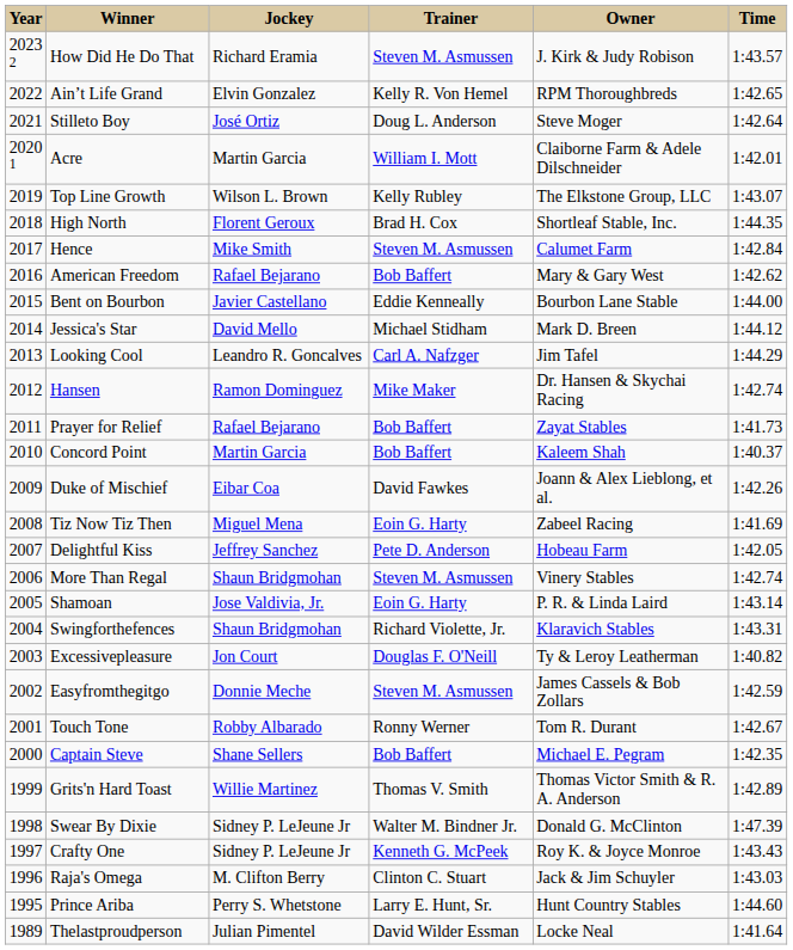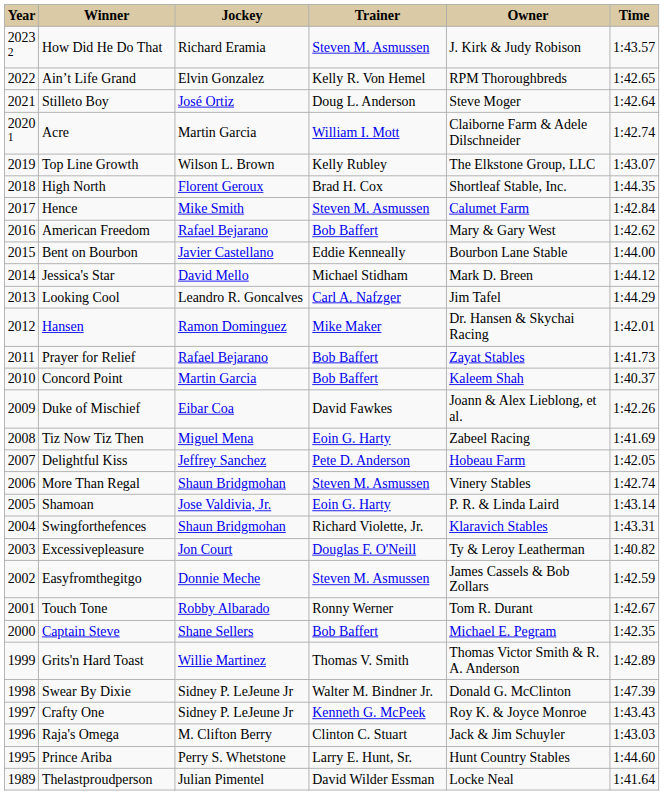 <table class="wikitable sortable">
 <tr>
 <th style="background-color:#DACAA5; width:30px">Year<br></th>
 <th style="background-color:#DACAA5; width:149px">Winner<br></th>
 <th style="background-color:#DACAA5; width:147px">Jockey<br></th>
 <th style="background-color:#DACAA5; width:150px">Trainer<br></th>
 <th style="background-color:#DACAA5; width:181px">Owner<br></th>
 <th style="background-color:#DACAA5">Time</th>
 </tr>
 <tr>
 <td>2023 <sup>2</sup></td>
 <td>How Did He Do That</td>
 <td>Richard Eramia</td>
 <td><a href='#'>Steven M. Asmussen</a></td>
 <td>J. Kirk & Judy Robison</td>
 <td>1:43.57</td>
 </tr>
 <tr>
 <td>2022</td>
 <td>Ain’t Life Grand</td>
 <td>Elvin Gonzalez</td>
 <td>Kelly R. Von Hemel</td>
 <td>RPM Thoroughbreds</td>
 <td>1:42.65</td>
 </tr>
 <tr>
 <td>2021</td>
 <td>Stilleto Boy</td>
 <td><a href='#'>José Ortiz</a></td>
 <td>Doug L. Anderson</td>
 <td>Steve Moger</td>
 <td>1:42.64</td>
 </tr>
 <tr>
 <td>2020 <sup>1</sup></td>
 <td>Acre</td>
 <td>Martin Garcia</td>
 <td><a href='#'>William I. Mott</a></td>
 <td>Claiborne Farm & Adele Dilschneider</td>
-<td>1:42.01</td>
+<td>1:42.74</td>
 </tr>
 <tr>
 <td>2019</td>
 <td>Top Line Growth</td>
 <td>Wilson L. Brown</td>
 <td>Kelly Rubley</td>
 <td>The Elkstone Group, LLC</td>
 <td>1:43.07</td>
 </tr>
 <tr>
 <td>2018</td>
 <td>High North</td>
 <td><a href='#'>Florent Geroux</a></td>
 <td>Brad H. Cox</td>
 <td>Shortleaf Stable, Inc.</td>
 <td>1:44.35</td>
 </tr>
 <tr>
 <td>2017</td>
 <td>Hence</td>
 <td><a href='#'>Mike Smith</a></td>
 <td><a href='#'>Steven M. Asmussen</a></td>
 <td><a href='#'>Calumet Farm</a></td>
 <td>1:42.84</td>
 </tr>
 <tr>
 <td>2016</td>
 <td>American Freedom</td>
 <td><a href='#'>Rafael Bejarano</a></td>
 <td><a href='#'>Bob Baffert</a></td>
 <td>Mary & Gary West</td>
 <td>1:42.62</td>
 </tr>
 <tr>
 <td>2015</td>
 <td>Bent on Bourbon</td>
 <td><a href='#'>Javier Castellano</a></td>
 <td>Eddie Kenneally</td>
 <td>Bourbon Lane Stable</td>
 <td>1:44.00</td>
 </tr>
 <tr>
 <td>2014</td>
 <td>Jessica's Star</td>
 <td><a href='#'>David Mello</a></td>
 <td>Michael Stidham</td>
 <td>Mark D. Breen</td>
 <td>1:44.12</td>
 </tr>
 <tr>
 <td>2013</td>
 <td>Looking Cool</td>
 <td>Leandro R. Goncalves</td>
 <td><a href='#'>Carl A. Nafzger</a></td>
 <td>Jim Tafel</td>
 <td>1:44.29</td>
 </tr>
 <tr>
 <td>2012</td>
 <td><a href='#'>Hansen</a></td>
 <td><a href='#'>Ramon Dominguez</a></td>
 <td><a href='#'>Mike Maker</a></td>
 <td>Dr. Hansen & Skychai Racing</td>
-<td>1:42.74</td>
+<td>1:42.01</td>
 </tr>
 <tr>
 <td>2011</td>
 <td>Prayer for Relief</td>
 <td><a href='#'>Rafael Bejarano</a></td>
 <td><a href='#'>Bob Baffert</a></td>
 <td><a href='#'>Zayat Stables</a></td>
 <td>1:41.73</td>
 </tr>
 <tr>
 <td>2010</td>
 <td>Concord Point</td>
 <td><a href='#'>Martin Garcia</a></td>
 <td><a href='#'>Bob Baffert</a></td>
 <td><a href='#'>Kaleem Shah</a></td>
 <td>1:40.37</td>
 </tr>
 <tr>
 <td>2009</td>
 <td>Duke of Mischief</td>
 <td><a href='#'>Eibar Coa</a></td>
 <td>David Fawkes</td>
 <td>Joann & Alex Lieblong, et al.</td>
 <td>1:42.26</td>
 </tr>
 <tr>
 <td>2008</td>
 <td>Tiz Now Tiz Then</td>
 <td><a href='#'>Miguel Mena</a></td>
 <td><a href='#'>Eoin G. Harty</a></td>
 <td>Zabeel Racing</td>
 <td>1:41.69</td>
 </tr>
 <tr>
 <td>2007</td>
 <td>Delightful Kiss</td>
 <td><a href='#'>Jeffrey Sanchez</a></td>
 <td><a href='#'>Pete D. Anderson</a></td>
 <td><a href='#'>Hobeau Farm</a></td>
 <td>1:42.05</td>
 </tr>
 <tr>
 <td>2006</td>
 <td>More Than Regal</td>
 <td><a href='#'>Shaun Bridgmohan</a></td>
 <td><a href='#'>Steven M. Asmussen</a></td>
 <td>Vinery Stables</td>
 <td>1:42.74</td>
 </tr>
 <tr>
 <td>2005</td>
 <td>Shamoan</td>
 <td><a href='#'>Jose Valdivia, Jr.</a></td>
 <td><a href='#'>Eoin G. Harty</a></td>
 <td>P. R. & Linda Laird</td>
 <td>1:43.14</td>
 </tr>
 <tr>
 <td>2004</td>
 <td>Swingforthefences</td>
 <td><a href='#'>Shaun Bridgmohan</a></td>
 <td>Richard Violette, Jr.</td>
 <td><a href='#'>Klaravich Stables</a></td>
 <td>1:43.31</td>
 </tr>
 <tr>
 <td>2003</td>
 <td>Excessivepleasure</td>
 <td><a href='#'>Jon Court</a></td>
 <td><a href='#'>Douglas F. O'Neill</a></td>
 <td>Ty & Leroy Leatherman</td>
 <td>1:40.82</td>
 </tr>
 <tr>
 <td>2002</td>
 <td>Easyfromthegitgo</td>
 <td><a href='#'>Donnie Meche</a></td>
 <td><a href='#'>Steven M. Asmussen</a></td>
 <td>James Cassels & Bob Zollars</td>
 <td>1:42.59</td>
 </tr>
 <tr>
 <td>2001</td>
 <td>Touch Tone</td>
 <td><a href='#'>Robby Albarado</a></td>
 <td>Ronny Werner</td>
 <td>Tom R. Durant</td>
 <td>1:42.67</td>
 </tr>
 <tr>
 <td>2000</td>
 <td><a href='#'>Captain Steve</a></td>
 <td><a href='#'>Shane Sellers</a></td>
 <td><a href='#'>Bob Baffert</a></td>
 <td><a href='#'>Michael E. Pegram</a></td>
 <td>1:42.35</td>
 </tr>
 <tr>
 <td>1999</td>
 <td>Grits'n Hard Toast</td>
 <td><a href='#'>Willie Martinez</a></td>
 <td>Thomas V. Smith</td>
 <td>Thomas Victor Smith & R. A. Anderson</td>
 <td>1:42.89</td>
 </tr>
 <tr>
 <td>1998</td>
 <td>Swear By Dixie</td>
 <td>Sidney P. LeJeune Jr</td>
 <td>Walter M. Bindner Jr.</td>
 <td>Donald G. McClinton</td>
 <td>1:47.39</td>
 </tr>
 <tr>
 <td>1997</td>
 <td>Crafty One</td>
 <td>Sidney P. LeJeune Jr</td>
 <td><a href='#'>Kenneth G. McPeek</a></td>
 <td>Roy K. & Joyce Monroe</td>
 <td>1:43.43</td>
 </tr>
 <tr>
 <td>1996</td>
 <td>Raja's Omega</td>
 <td>M. Clifton Berry</td>
 <td>Clinton C. Stuart</td>
 <td>Jack & Jim Schuyler</td>
 <td>1:43.03</td>
 </tr>
 <tr>
 <td>1995</td>
 <td>Prince Ariba</td>
 <td>Perry S. Whetstone</td>
 <td>Larry E. Hunt, Sr.</td>
 <td>Hunt Country Stables</td>
 <td>1:44.60</td>
 </tr>
 <tr>
 <td>1989</td>
 <td>Thelastproudperson</td>
 <td>Julian Pimentel</td>
 <td>David Wilder Essman</td>
 <td>Locke Neal</td>
 <td>1:41.64</td>
 </tr>
 </table>
